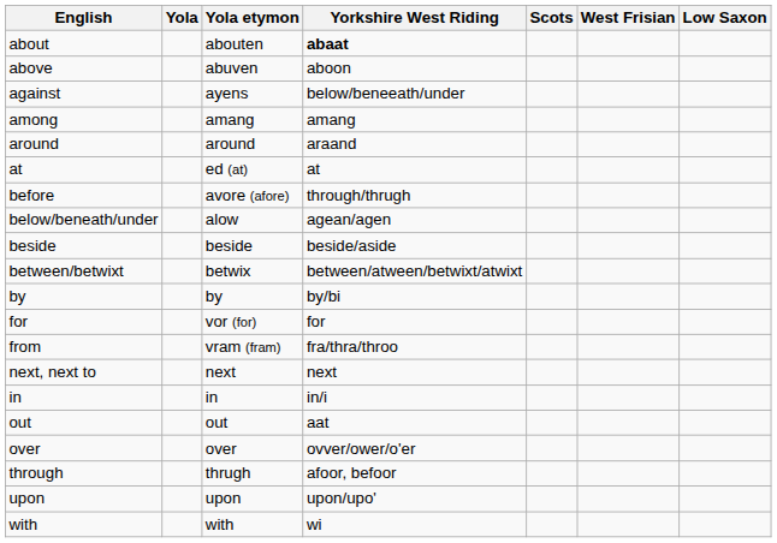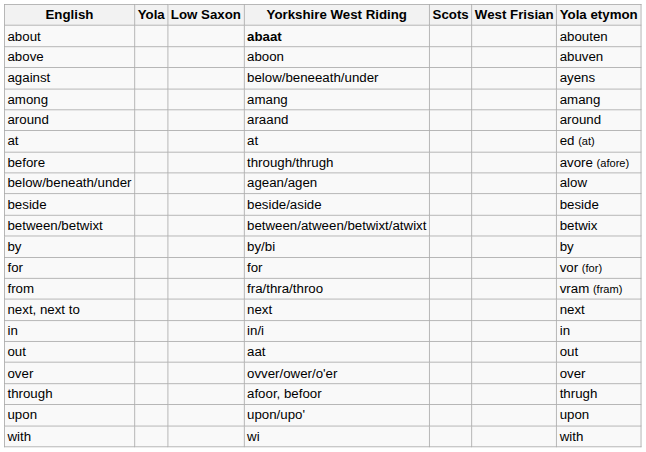 <table class="wikitable sortable mw-collapsible">
 <tr>
 <th>English</th>
 <th>Yola</th>
-<th>Yola etymon</th>
+<th>Low Saxon</th>
 <th>Yorkshire West Riding</th>
 <th>Scots</th>
 <th>West Frisian</th>
-<th>Low Saxon</th>
+<th>Yola etymon</th>
 </tr>
 <tr>
 <td>about</td>
 <td></td>
-<td>abouten</td>
+<td></td>
 <td><strong>abaat</strong></td>
 <td></td>
 <td></td>
-<td></td>
+<td>abouten</td>
 </tr>
 <tr>
 <td>above</td>
 <td></td>
-<td>abuven</td>
+<td></td>
 <td>aboon</td>
 <td></td>
 <td></td>
-<td></td>
+<td>abuven</td>
 </tr>
 <tr>
 <td>against</td>
 <td></td>
-<td>ayens</td>
+<td></td>
 <td>below/beneeath/under</td>
 <td></td>
 <td></td>
-<td></td>
+<td>ayens</td>
 </tr>
 <tr>
 <td>among</td>
 <td></td>
-<td>amang</td>
+<td></td>
 <td>amang</td>
 <td></td>
 <td></td>
-<td></td>
+<td>amang</td>
 </tr>
 <tr>
 <td>around</td>
 <td></td>
-<td>around</td>
+<td></td>
 <td>araand</td>
 <td></td>
 <td></td>
-<td></td>
+<td>around</td>
 </tr>
 <tr>
 <td>at</td>
 <td></td>
-<td>ed <small>(at)</small></td>
+<td></td>
 <td>at</td>
 <td></td>
 <td></td>
-<td></td>
+<td>ed <small>(at)</small></td>
 </tr>
 <tr>
 <td>before</td>
 <td></td>
-<td>avore <small>(afore)</small></td>
+<td></td>
 <td>through/thrugh</td>
 <td></td>
 <td></td>
-<td></td>
+<td>avore <small>(afore)</small></td>
 </tr>
 <tr>
 <td>below/beneath/under</td>
 <td></td>
-<td>alow</td>
+<td></td>
 <td>agean/agen</td>
 <td></td>
 <td></td>
-<td></td>
+<td>alow</td>
 </tr>
 <tr>
 <td>beside</td>
 <td></td>
-<td>beside</td>
+<td></td>
 <td>beside/aside</td>
 <td></td>
 <td></td>
-<td></td>
+<td>beside</td>
 </tr>
 <tr>
 <td>between/betwixt</td>
 <td></td>
-<td>betwix</td>
+<td></td>
 <td>between/atween/betwixt/atwixt</td>
 <td></td>
 <td></td>
-<td></td>
+<td>betwix</td>
 </tr>
 <tr>
 <td>by</td>
 <td></td>
-<td>by</td>
+<td></td>
 <td>by/bi</td>
 <td></td>
 <td></td>
-<td></td>
+<td>by</td>
 </tr>
 <tr>
 <td>for</td>
 <td></td>
-<td>vor <small>(for)</small></td>
+<td></td>
 <td>for</td>
 <td></td>
 <td></td>
-<td></td>
+<td>vor <small>(for)</small></td>
 </tr>
 <tr>
 <td>from</td>
 <td></td>
-<td>vram <small>(fram)</small></td>
+<td></td>
 <td>fra/thra/throo</td>
 <td></td>
 <td></td>
-<td></td>
+<td>vram <small>(fram)</small></td>
 </tr>
 <tr>
 <td>next, next to</td>
 <td></td>
-<td>next</td>
+<td></td>
 <td>next</td>
 <td></td>
 <td></td>
-<td></td>
+<td>next</td>
 </tr>
 <tr>
 <td>in</td>
 <td></td>
-<td>in</td>
+<td></td>
 <td>in/i</td>
 <td></td>
 <td></td>
-<td></td>
+<td>in</td>
 </tr>
 <tr>
 <td>out</td>
 <td></td>
-<td>out</td>
+<td></td>
 <td>aat</td>
 <td></td>
 <td></td>
-<td></td>
+<td>out</td>
 </tr>
 <tr>
 <td>over</td>
 <td></td>
-<td>over</td>
+<td></td>
 <td>ovver/ower/o'er</td>
 <td></td>
 <td></td>
-<td></td>
+<td>over</td>
 </tr>
 <tr>
 <td>through</td>
 <td></td>
-<td>thrugh</td>
+<td></td>
 <td>afoor, befoor</td>
 <td></td>
 <td></td>
-<td></td>
+<td>thrugh</td>
 </tr>
 <tr>
 <td>upon</td>
 <td></td>
-<td>upon</td>
+<td></td>
 <td>upon/upo'</td>
 <td></td>
 <td></td>
-<td></td>
+<td>upon</td>
 </tr>
 <tr>
 <td>with</td>
 <td></td>
-<td>with</td>
+<td></td>
 <td>wi</td>
 <td></td>
 <td></td>
-<td></td>
+<td>with</td>
 </tr>
 </table>
